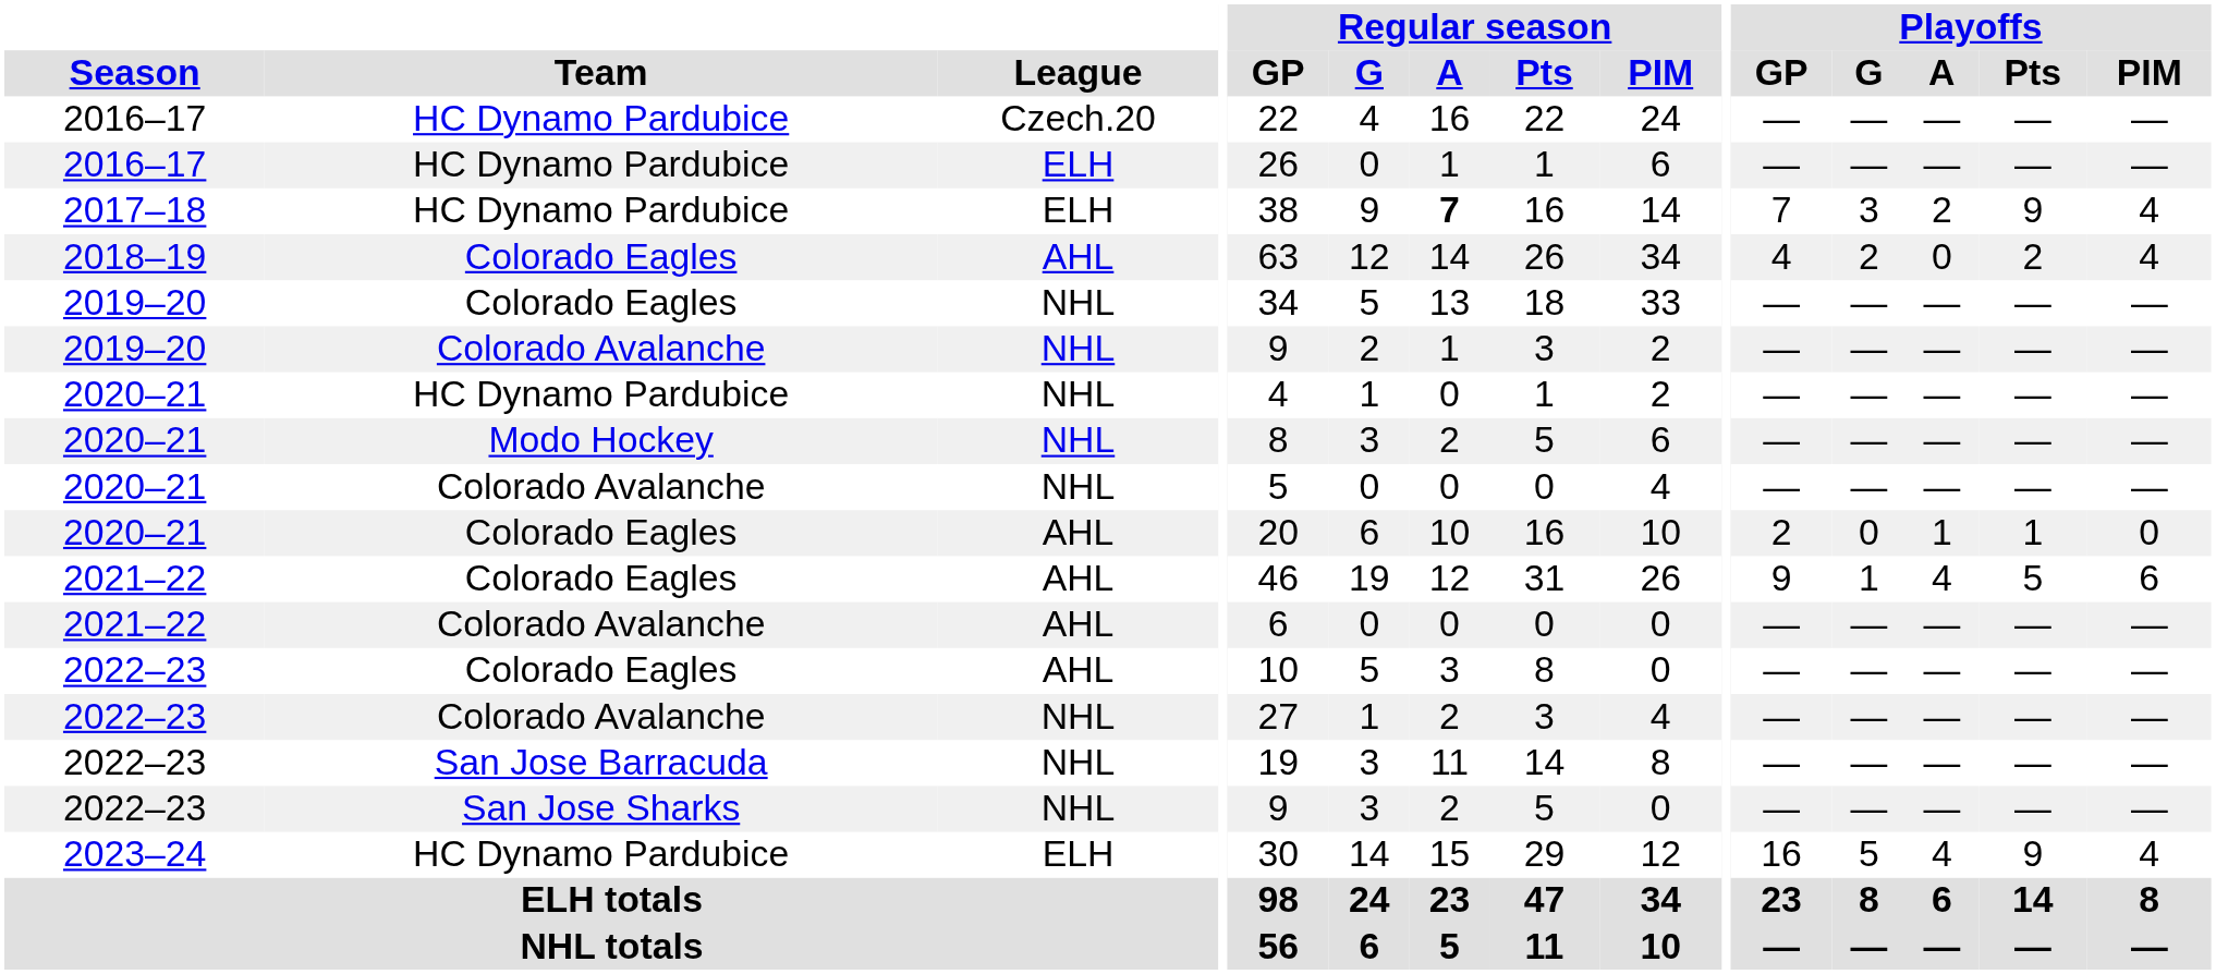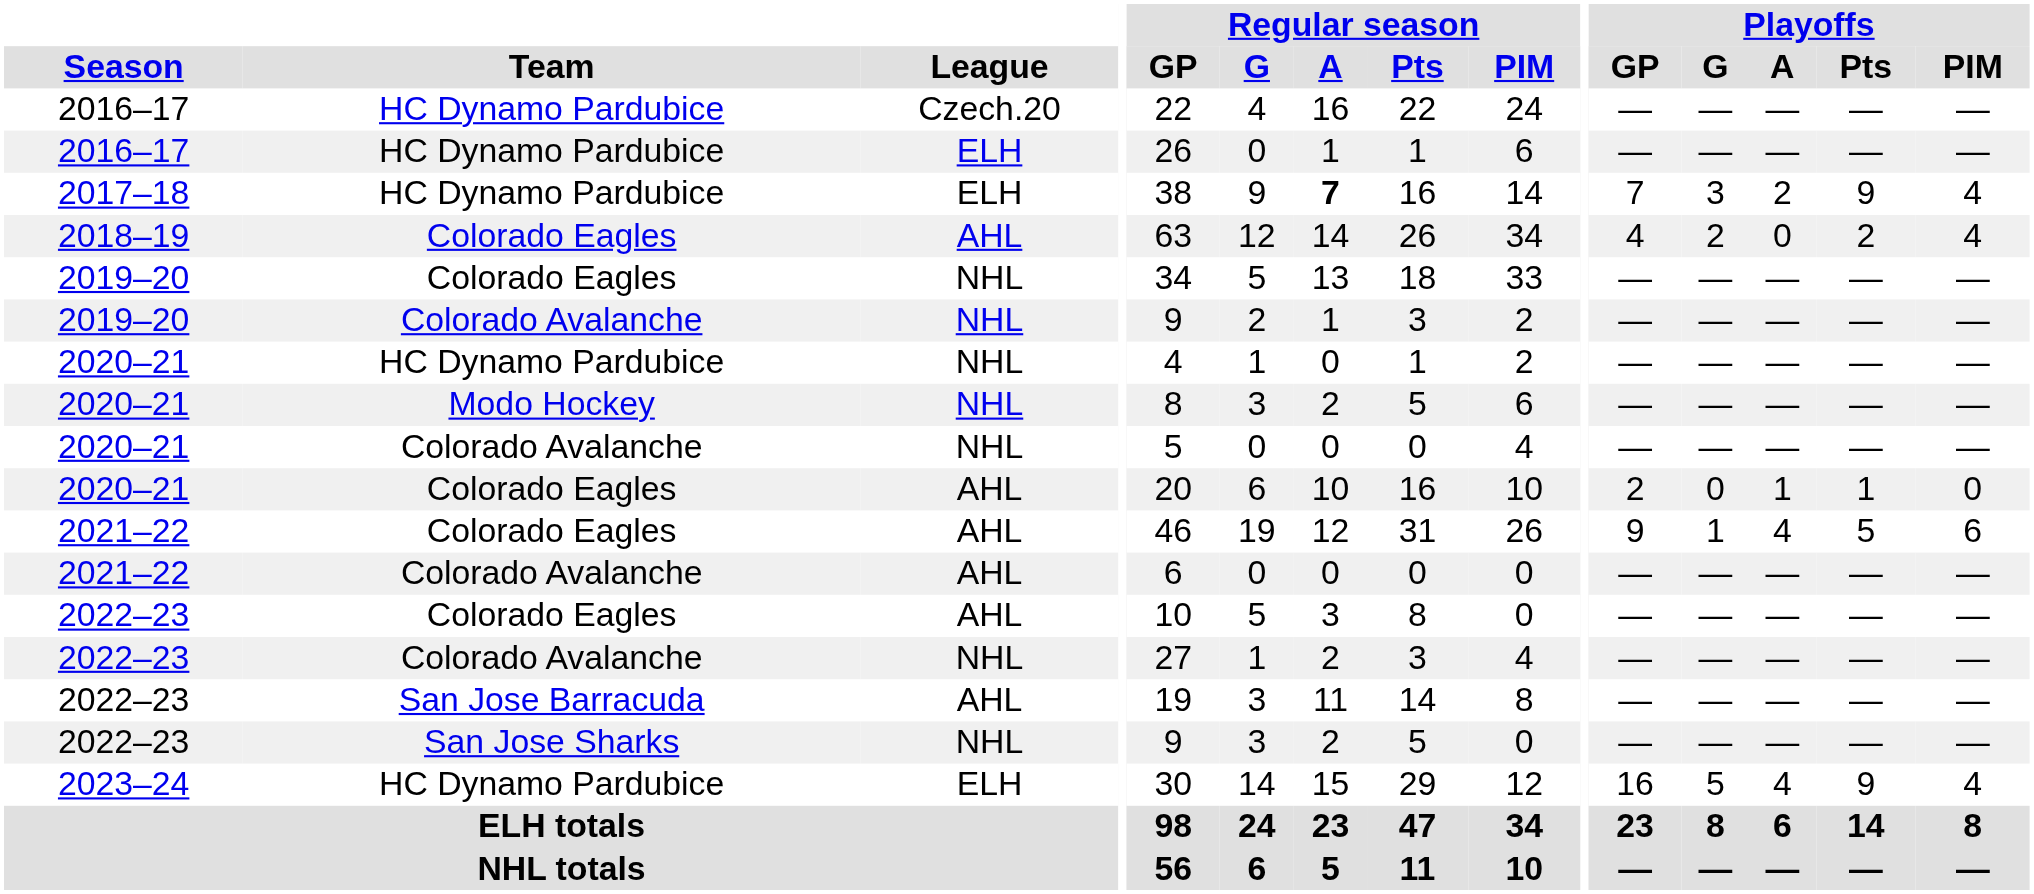 <table border="0" cellpadding="1" cellspacing="0" style="text-align:center; width:60em">
 <tr bgcolor="#e0e0e0">
 <th colspan="3" bgcolor="#ffffff"></th>
 <th rowspan="92" bgcolor="#ffffff"></th>
 <th colspan="5"><a href='#'>Regular season</a></th>
 <th rowspan="92" bgcolor="#ffffff"></th>
 <th colspan="5"><a href='#'>Playoffs</a></th>
 </tr>
 <tr bgcolor="#e0e0e0">
 <th><a href='#'>Season</a></th>
 <th>Team</th>
 <th>League</th>
 <th>GP</th>
 <th><a href='#'>G</a></th>
 <th><a href='#'>A</a></th>
 <th><a href='#'>Pts</a></th>
 <th><a href='#'>PIM</a></th>
 <th>GP</th>
 <th>G</th>
 <th>A</th>
 <th>Pts</th>
 <th>PIM</th>
 </tr>
 <tr>
 <td>2016–17</td>
 <td><a href='#'>HC Dynamo Pardubice</a></td>
 <td>Czech.20</td>
 <td>22</td>
 <td>4</td>
 <td>16</td>
 <td>22</td>
 <td>24</td>
 <td>—</td>
 <td>—</td>
 <td>—</td>
 <td>—</td>
 <td>—</td>
 </tr>
 <tr bgcolor="#f0f0f0">
 <td><a href='#'>2016–17</a></td>
 <td>HC Dynamo Pardubice</td>
 <td><a href='#'>ELH</a></td>
 <td>26</td>
 <td>0</td>
 <td>1</td>
 <td>1</td>
 <td>6</td>
 <td>—</td>
 <td>—</td>
 <td>—</td>
 <td>—</td>
 <td>—</td>
 </tr>
 <tr>
 <td><a href='#'>2017–18</a></td>
 <td>HC Dynamo Pardubice</td>
 <td>ELH</td>
 <td>38</td>
 <td>9</td>
 <td><strong>7</strong></td>
 <td>16</td>
 <td>14</td>
 <td>7</td>
 <td>3</td>
 <td>2</td>
 <td>9</td>
 <td>4</td>
 </tr>
 <tr bgcolor="#f0f0f0">
 <td><a href='#'>2018–19</a></td>
 <td><a href='#'>Colorado Eagles</a></td>
 <td><a href='#'>AHL</a></td>
 <td>63</td>
 <td>12</td>
 <td>14</td>
 <td>26</td>
 <td>34</td>
 <td>4</td>
 <td>2</td>
 <td>0</td>
 <td>2</td>
 <td>4</td>
 </tr>
 <tr>
 <td><a href='#'>2019–20</a></td>
 <td>Colorado Eagles</td>
 <td>NHL</td>
 <td>34</td>
 <td>5</td>
 <td>13</td>
 <td>18</td>
 <td>33</td>
 <td>—</td>
 <td>—</td>
 <td>—</td>
 <td>—</td>
 <td>—</td>
 </tr>
 <tr bgcolor="#f0f0f0">
 <td><a href='#'>2019–20</a></td>
 <td><a href='#'>Colorado Avalanche</a></td>
 <td><a href='#'>NHL</a></td>
 <td>9</td>
 <td>2</td>
 <td>1</td>
 <td>3</td>
 <td>2</td>
 <td>—</td>
 <td>—</td>
 <td>—</td>
 <td>—</td>
 <td>—</td>
 </tr>
 <tr>
 <td><a href='#'>2020–21</a></td>
 <td>HC Dynamo Pardubice</td>
 <td>NHL</td>
 <td>4</td>
 <td>1</td>
 <td>0</td>
 <td>1</td>
 <td>2</td>
 <td>—</td>
 <td>—</td>
 <td>—</td>
 <td>—</td>
 <td>—</td>
 </tr>
 <tr bgcolor="#f0f0f0">
 <td><a href='#'>2020–21</a></td>
 <td><a href='#'>Modo Hockey</a></td>
 <td><a href='#'>NHL</a></td>
 <td>8</td>
 <td>3</td>
 <td>2</td>
 <td>5</td>
 <td>6</td>
 <td>—</td>
 <td>—</td>
 <td>—</td>
 <td>—</td>
 <td>—</td>
 </tr>
 <tr>
 <td><a href='#'>2020–21</a></td>
 <td>Colorado Avalanche</td>
 <td>NHL</td>
 <td>5</td>
 <td>0</td>
 <td>0</td>
 <td>0</td>
 <td>4</td>
 <td>—</td>
 <td>—</td>
 <td>—</td>
 <td>—</td>
 <td>—</td>
 </tr>
 <tr bgcolor="#f0f0f0">
 <td><a href='#'>2020–21</a></td>
 <td>Colorado Eagles</td>
 <td>AHL</td>
 <td>20</td>
 <td>6</td>
 <td>10</td>
 <td>16</td>
 <td>10</td>
 <td>2</td>
 <td>0</td>
 <td>1</td>
 <td>1</td>
 <td>0</td>
 </tr>
 <tr>
 <td><a href='#'>2021–22</a></td>
 <td>Colorado Eagles</td>
 <td>AHL</td>
 <td>46</td>
 <td>19</td>
 <td>12</td>
 <td>31</td>
 <td>26</td>
 <td>9</td>
 <td>1</td>
 <td>4</td>
 <td>5</td>
 <td>6</td>
 </tr>
 <tr bgcolor="#f0f0f0">
 <td><a href='#'>2021–22</a></td>
 <td>Colorado Avalanche</td>
 <td>AHL</td>
 <td>6</td>
 <td>0</td>
 <td>0</td>
 <td>0</td>
 <td>0</td>
 <td>—</td>
 <td>—</td>
 <td>—</td>
 <td>—</td>
 <td>—</td>
 </tr>
 <tr>
 <td><a href='#'>2022–23</a></td>
 <td>Colorado Eagles</td>
 <td>AHL</td>
 <td>10</td>
 <td>5</td>
 <td>3</td>
 <td>8</td>
 <td>0</td>
 <td>—</td>
 <td>—</td>
 <td>—</td>
 <td>—</td>
 <td>—</td>
 </tr>
 <tr bgcolor="#f0f0f0">
 <td><a href='#'>2022–23</a></td>
 <td>Colorado Avalanche</td>
 <td>NHL</td>
 <td>27</td>
 <td>1</td>
 <td>2</td>
 <td>3</td>
 <td>4</td>
 <td>—</td>
 <td>—</td>
 <td>—</td>
 <td>—</td>
 <td>—</td>
 </tr>
 <tr>
 <td>2022–23</td>
 <td><a href='#'>San Jose Barracuda</a></td>
-<td>NHL</td>
+<td>AHL</td>
 <td>19</td>
 <td>3</td>
 <td>11</td>
 <td>14</td>
 <td>8</td>
 <td>—</td>
 <td>—</td>
 <td>—</td>
 <td>—</td>
 <td>—</td>
 </tr>
 <tr bgcolor="#f0f0f0">
 <td>2022–23</td>
 <td><a href='#'>San Jose Sharks</a></td>
 <td>NHL</td>
 <td>9</td>
 <td>3</td>
 <td>2</td>
 <td>5</td>
 <td>0</td>
 <td>—</td>
 <td>—</td>
 <td>—</td>
 <td>—</td>
 <td>—</td>
 </tr>
 <tr>
 <td><a href='#'>2023–24</a></td>
 <td>HC Dynamo Pardubice</td>
 <td>ELH</td>
 <td>30</td>
 <td>14</td>
 <td>15</td>
 <td>29</td>
 <td>12</td>
 <td>16</td>
 <td>5</td>
 <td>4</td>
 <td>9</td>
 <td>4</td>
 </tr>
 <tr bgcolor="#e0e0e0">
 <th colspan="3">ELH totals</th>
 <th>98</th>
 <th>24</th>
 <th>23</th>
 <th>47</th>
 <th>34</th>
 <th>23</th>
 <th>8</th>
 <th>6</th>
 <th>14</th>
 <th>8</th>
 </tr>
 <tr bgcolor="#e0e0e0">
 <th colspan="3">NHL totals</th>
 <th>56</th>
 <th>6</th>
 <th>5</th>
 <th>11</th>
 <th>10</th>
 <th>—</th>
 <th>—</th>
 <th>—</th>
 <th>—</th>
 <th>—</th>
 </tr>
 </table>
